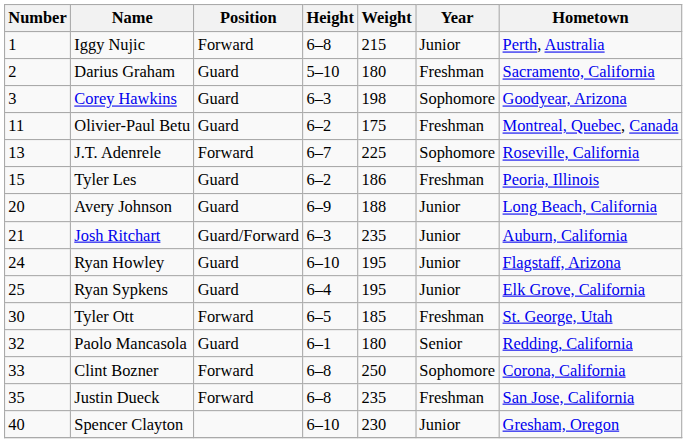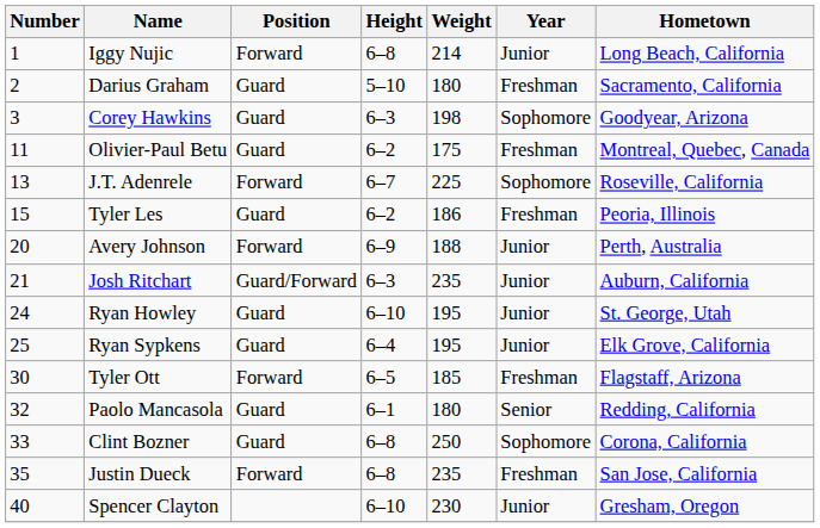 <table class="wikitable" style="font-size: 95%;">
 <tr>
 <th>Number</th>
 <th>Name</th>
 <th>Position</th>
 <th>Height</th>
 <th>Weight</th>
 <th>Year</th>
 <th>Hometown</th>
 </tr>
 <tr>
 <td>1</td>
 <td>Iggy Nujic</td>
 <td>Forward</td>
 <td>6–8</td>
-<td>215</td>
+<td>214</td>
 <td>Junior</td>
-<td><a href='#'>Perth</a>, <a href='#'>Australia</a></td>
+<td><a href='#'>Long Beach, California</a></td>
 </tr>
 <tr>
 <td>2</td>
 <td>Darius Graham</td>
 <td>Guard</td>
 <td>5–10</td>
 <td>180</td>
 <td>Freshman</td>
 <td><a href='#'>Sacramento, California</a></td>
 </tr>
 <tr>
 <td>3</td>
 <td><a href='#'>Corey Hawkins</a></td>
 <td>Guard</td>
 <td>6–3</td>
 <td>198</td>
 <td>Sophomore</td>
 <td><a href='#'>Goodyear, Arizona</a></td>
 </tr>
 <tr>
 <td>11</td>
 <td>Olivier-Paul Betu</td>
 <td>Guard</td>
 <td>6–2</td>
 <td>175</td>
 <td>Freshman</td>
 <td><a href='#'>Montreal, Quebec</a>, <a href='#'>Canada</a></td>
 </tr>
 <tr>
 <td>13</td>
 <td>J.T. Adenrele</td>
 <td>Forward</td>
 <td>6–7</td>
 <td>225</td>
 <td>Sophomore</td>
 <td><a href='#'>Roseville, California</a></td>
 </tr>
 <tr>
 <td>15</td>
 <td>Tyler Les</td>
 <td>Guard</td>
 <td>6–2</td>
 <td>186</td>
 <td>Freshman</td>
 <td><a href='#'>Peoria, Illinois</a></td>
 </tr>
 <tr>
 <td>20</td>
 <td>Avery Johnson</td>
-<td>Guard</td>
+<td>Forward</td>
 <td>6–9</td>
 <td>188</td>
 <td>Junior</td>
-<td><a href='#'>Long Beach, California</a></td>
+<td><a href='#'>Perth</a>, <a href='#'>Australia</a></td>
 </tr>
 <tr>
 <td>21</td>
 <td><a href='#'>Josh Ritchart</a></td>
 <td>Guard/Forward</td>
 <td>6–3</td>
 <td>235</td>
 <td>Junior</td>
 <td><a href='#'>Auburn, California</a></td>
 </tr>
 <tr>
 <td>24</td>
 <td>Ryan Howley</td>
 <td>Guard</td>
 <td>6–10</td>
 <td>195</td>
 <td>Junior</td>
-<td><a href='#'>Flagstaff, Arizona</a></td>
+<td><a href='#'>St. George, Utah</a></td>
 </tr>
 <tr>
 <td>25</td>
 <td>Ryan Sypkens</td>
 <td>Guard</td>
 <td>6–4</td>
 <td>195</td>
 <td>Junior</td>
 <td><a href='#'>Elk Grove, California</a></td>
 </tr>
 <tr>
 <td>30</td>
 <td>Tyler Ott</td>
 <td>Forward</td>
 <td>6–5</td>
 <td>185</td>
 <td>Freshman</td>
-<td><a href='#'>St. George, Utah</a></td>
+<td><a href='#'>Flagstaff, Arizona</a></td>
 </tr>
 <tr>
 <td>32</td>
 <td>Paolo Mancasola</td>
 <td>Guard</td>
 <td>6–1</td>
 <td>180</td>
 <td>Senior</td>
 <td><a href='#'>Redding, California</a></td>
 </tr>
 <tr>
 <td>33</td>
 <td>Clint Bozner</td>
-<td>Forward</td>
+<td>Guard</td>
 <td>6–8</td>
 <td>250</td>
 <td>Sophomore</td>
 <td><a href='#'>Corona, California</a></td>
 </tr>
 <tr>
 <td>35</td>
 <td>Justin Dueck</td>
 <td>Forward</td>
 <td>6–8</td>
 <td>235</td>
 <td>Freshman</td>
 <td><a href='#'>San Jose, California</a></td>
 </tr>
 <tr>
 <td>40</td>
 <td>Spencer Clayton</td>
 <td></td>
 <td>6–10</td>
 <td>230</td>
 <td>Junior</td>
 <td><a href='#'>Gresham, Oregon</a></td>
 </tr>
 <tr>
 </tr>
 </table>
